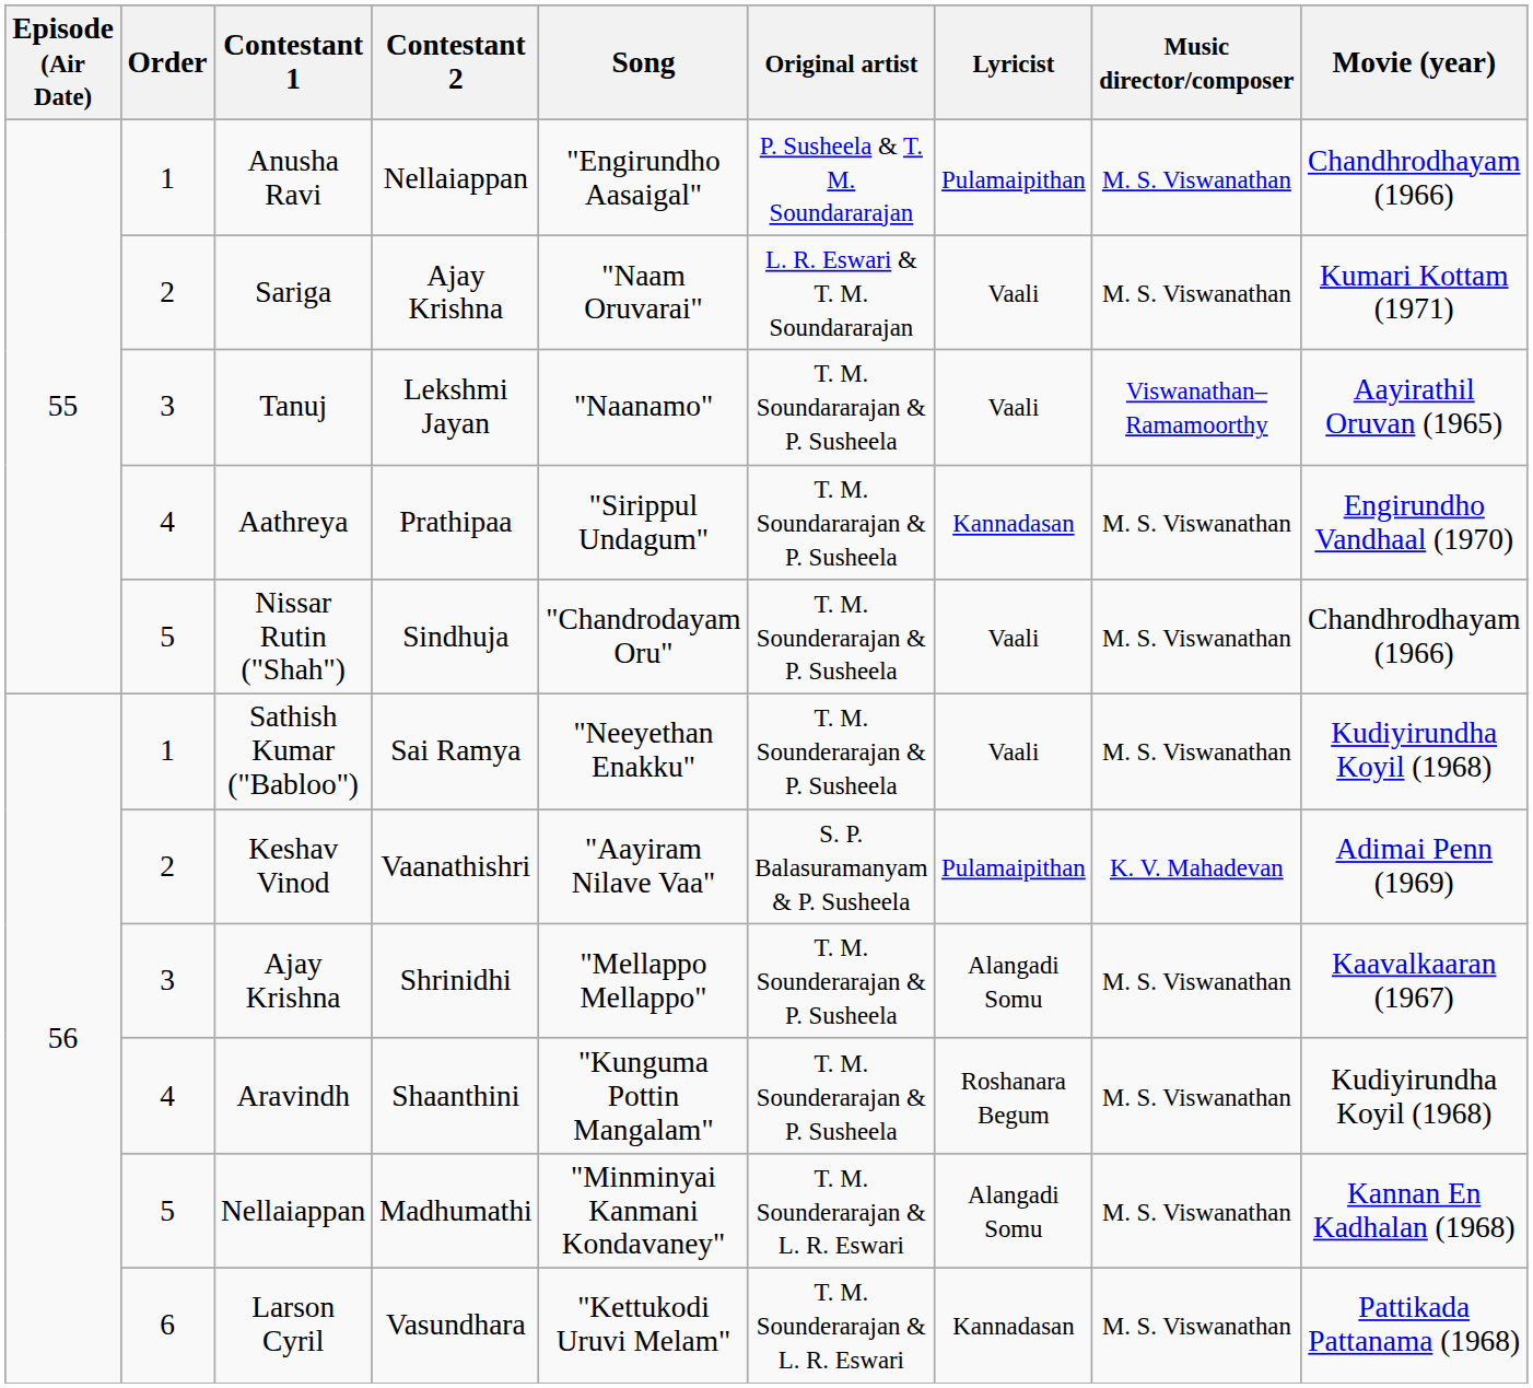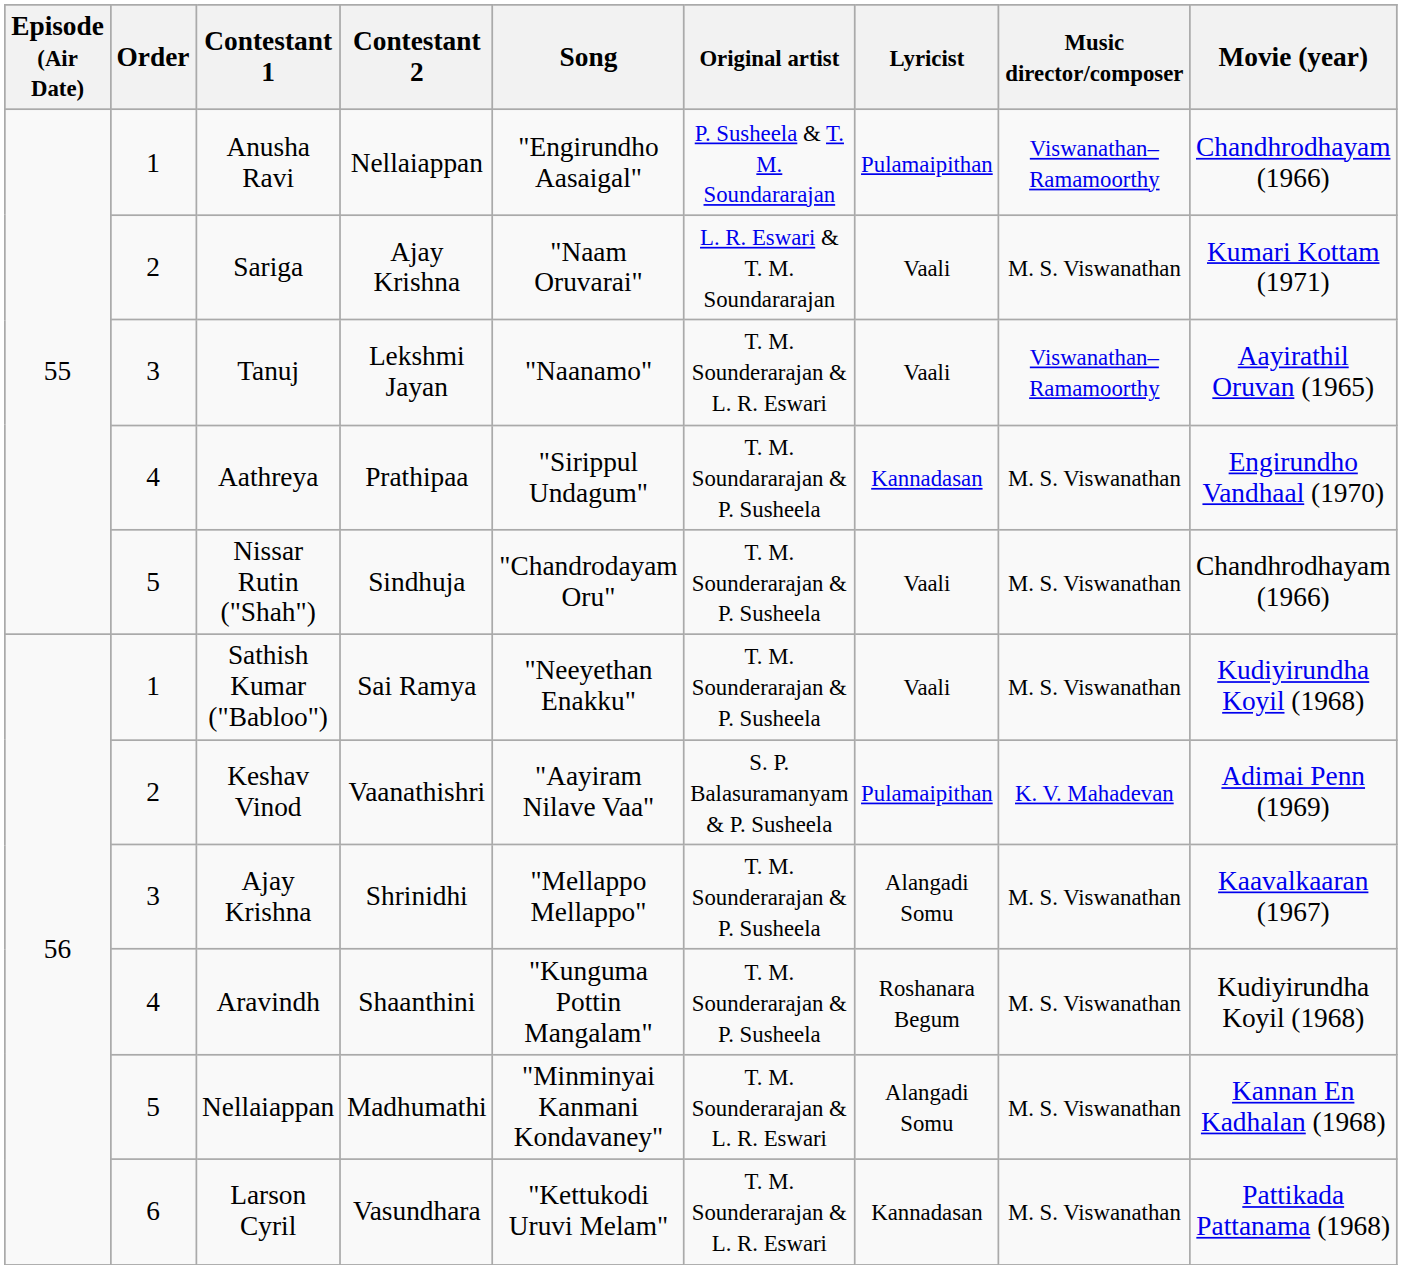 <table class="wikitable sortable" style="text-align: center; width: auto;">
 <tr style="background:lightgrey; text-align:center;">
 <th>Episode <small>(Air Date)</small></th>
 <th>Order</th>
 <th>Contestant 1</th>
 <th>Contestant 2</th>
 <th>Song</th>
 <th><small>Original artist</small></th>
 <th><small>Lyricist</small></th>
 <th><small>Music director/composer</small></th>
 <th>Movie (year)</th>
 </tr>
 <tr>
 <td rowspan=5>55 <br><small></small></td>
 <td>1</td>
 <td>Anusha Ravi</td>
 <td>Nellaiappan</td>
 <td>"Engirundho Aasaigal"</td>
 <td><small><a href='#'>P. Susheela</a> & <a href='#'>T. M. Soundararajan</a></small></td>
 <td><small><a href='#'>Pulamaipithan</a></small></td>
-<td><small><a href='#'>M. S. Viswanathan</a></small></td>
+<td><small><a href='#'>Viswanathan–Ramamoorthy</a></small></td>
 <td><a href='#'>Chandhrodhayam</a> (1966)</td>
 </tr>
 <tr>
 <td>2</td>
 <td>Sariga</td>
 <td>Ajay Krishna</td>
 <td>"Naam Oruvarai"</td>
 <td><small><a href='#'>L. R. Eswari</a> & T. M. Soundararajan</small></td>
 <td><small>Vaali</small></td>
 <td><small>M. S. Viswanathan</small></td>
 <td><a href='#'>Kumari Kottam</a> (1971)</td>
 </tr>
 <tr>
 <td>3</td>
 <td>Tanuj</td>
 <td>Lekshmi Jayan</td>
 <td>"Naanamo"</td>
-<td><small>T. M. Soundararajan & P. Susheela</small></td>
+<td><small>T. M. Sounderarajan & L. R. Eswari</small></td>
 <td><small>Vaali</small></td>
 <td><small><a href='#'>Viswanathan–Ramamoorthy</a></small></td>
 <td><a href='#'>Aayirathil Oruvan</a> (1965)</td>
 </tr>
 <tr>
 <td>4</td>
 <td>Aathreya</td>
 <td>Prathipaa</td>
 <td>"Sirippul Undagum"</td>
 <td><small>T. M. Soundararajan & P. Susheela</small></td>
 <td><small><a href='#'>Kannadasan</a></small></td>
 <td><small>M. S. Viswanathan</small></td>
 <td><a href='#'>Engirundho Vandhaal</a> (1970)</td>
 </tr>
 <tr>
 <td>5</td>
 <td>Nissar Rutin ("Shah")</td>
 <td>Sindhuja</td>
 <td>"Chandrodayam Oru"</td>
 <td><small>T. M. Sounderarajan & P. Susheela</small></td>
 <td><small>Vaali</small></td>
 <td><small>M. S. Viswanathan</small></td>
 <td>Chandhrodhayam (1966)</td>
 </tr>
 <tr>
 <td rowspan=6>56 <br><small></small></td>
 <td>1</td>
 <td>Sathish Kumar ("Babloo")</td>
 <td>Sai Ramya</td>
 <td>"Neeyethan Enakku"</td>
 <td><small>T. M. Sounderarajan & P. Susheela</small></td>
 <td><small>Vaali</small></td>
 <td><small>M. S. Viswanathan</small></td>
 <td><a href='#'>Kudiyirundha Koyil</a> (1968)</td>
 </tr>
 <tr>
 <td>2</td>
 <td>Keshav Vinod</td>
 <td>Vaanathishri</td>
 <td>"Aayiram Nilave Vaa"</td>
 <td><small>S. P. Balasuramanyam & P. Susheela</small></td>
 <td><small><a href='#'>Pulamaipithan</a></small></td>
 <td><small><a href='#'>K. V. Mahadevan</a></small></td>
 <td><a href='#'>Adimai Penn</a> (1969)</td>
 </tr>
 <tr>
 <td>3</td>
 <td>Ajay Krishna</td>
 <td>Shrinidhi</td>
 <td>"Mellappo Mellappo"</td>
 <td><small>T. M. Sounderarajan & P. Susheela</small></td>
 <td><small>Alangadi Somu</small></td>
 <td><small>M. S. Viswanathan</small></td>
 <td><a href='#'>Kaavalkaaran</a> (1967)</td>
 </tr>
 <tr>
 <td>4</td>
 <td>Aravindh</td>
 <td>Shaanthini</td>
 <td>"Kunguma Pottin Mangalam"</td>
 <td><small>T. M. Sounderarajan & P. Susheela</small></td>
 <td><small>Roshanara Begum</small></td>
 <td><small>M. S. Viswanathan</small></td>
 <td>Kudiyirundha Koyil (1968)</td>
 </tr>
 <tr>
 <td>5</td>
 <td>Nellaiappan</td>
 <td>Madhumathi</td>
 <td>"Minminyai Kanmani Kondavaney"</td>
 <td><small>T. M. Sounderarajan & L. R. Eswari</small></td>
 <td><small>Alangadi Somu</small></td>
 <td><small>M. S. Viswanathan</small></td>
 <td><a href='#'>Kannan En Kadhalan</a> (1968)</td>
 </tr>
 <tr>
 <td>6</td>
 <td>Larson Cyril</td>
 <td>Vasundhara</td>
 <td>"Kettukodi Uruvi Melam"</td>
 <td><small>T. M. Sounderarajan & L. R. Eswari</small></td>
 <td><small>Kannadasan</small></td>
 <td><small>M. S. Viswanathan</small></td>
 <td><a href='#'>Pattikada Pattanama</a> (1968)</td>
 </tr>
 <tr>
 </tr>
 </table>
